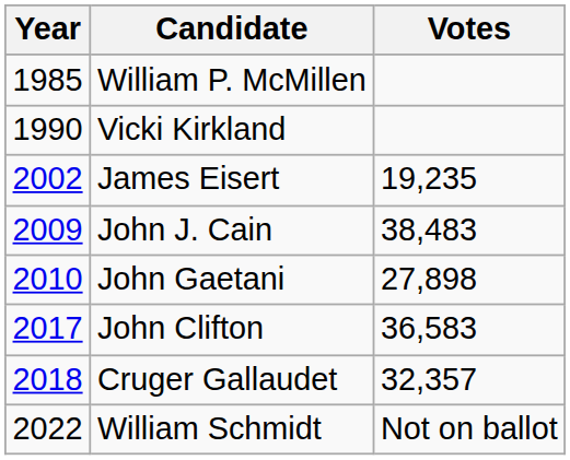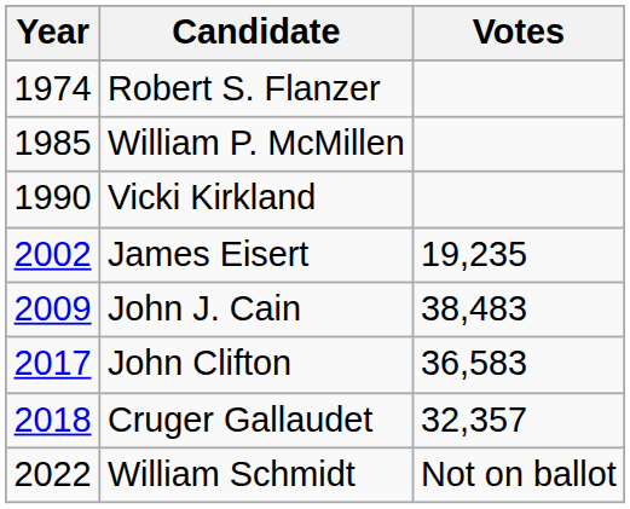 <table class="wikitable">
 <tr>
 <th>Year</th>
 <th>Candidate</th>
 <th>Votes</th>
+</tr>
+<tr>
+<td>1974</td>
+<td>Robert S. Flanzer</td>
+<td></td>
 </tr>
 <tr>
 <td>1985</td>
 <td>William P. McMillen</td>
 <td></td>
 </tr>
 <tr>
 <td>1990</td>
 <td>Vicki Kirkland</td>
 <td></td>
 </tr>
 <tr>
 <td><a href='#'>2002</a></td>
 <td>James Eisert</td>
 <td>19,235</td>
 </tr>
 <tr>
 <td><a href='#'>2009</a></td>
 <td>John J. Cain</td>
 <td>38,483</td>
 </tr>
 <tr>
-<td><a href='#'>2010</a></td>
-<td>John Gaetani</td>
-<td>27,898</td>
-</tr>
-<tr>
 <td><a href='#'>2017</a></td>
 <td>John Clifton</td>
 <td>36,583</td>
 </tr>
 <tr>
 <td><a href='#'>2018</a></td>
 <td>Cruger Gallaudet</td>
 <td>32,357</td>
 </tr>
 <tr>
 <td>2022</td>
 <td>William Schmidt</td>
 <td>Not on ballot</td>
 </tr>
 </table>
